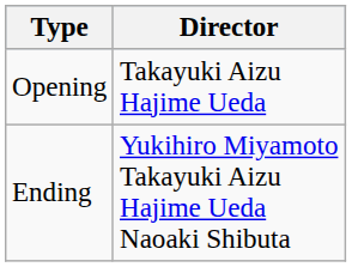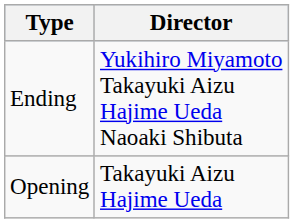 <table class="wikitable">
 <tr style="background:#b0c4de; text-align:center;">
 <th>Type</th>
 <th>Director</th>
 </tr>
 <tr>
+<td>Ending</td>
+<td><a href='#'>Yukihiro Miyamoto</a><br>Takayuki Aizu<br><a href='#'>Hajime Ueda</a><br>Naoaki Shibuta</td>
+</tr>
+<tr>
 <td>Opening</td>
 <td>Takayuki Aizu<br><a href='#'>Hajime Ueda</a></td>
 </tr>
-<tr>
-<td>Ending</td>
-<td><a href='#'>Yukihiro Miyamoto</a><br>Takayuki Aizu<br><a href='#'>Hajime Ueda</a><br>Naoaki Shibuta</td>
-</tr>
 </table>
